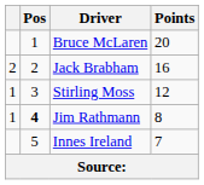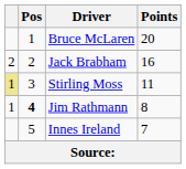 <table class="wikitable" style="font-size: 95%;">
 <tr>
 <th></th>
 <th>Pos</th>
 <th>Driver</th>
 <th>Points</th>
 </tr>
 <tr>
 <td align="left"></td>
 <td align="center">1</td>
 <td> <a href='#'>Bruce McLaren</a></td>
 <td align="left">20</td>
 </tr>
 <tr>
 <td align="left"> 2</td>
 <td align="center">2</td>
 <td> <a href='#'>Jack Brabham</a></td>
 <td align="left">16</td>
 </tr>
 <tr>
-<td align="left"> 1</td>
+<td align="left" style="background: khaki;"> 1</td>
 <td align="center">3</td>
 <td> <a href='#'>Stirling Moss</a></td>
-<td align="left">12</td>
+<td align="left">11</td>
 </tr>
 <tr>
 <td align="left"> 1</td>
 <td align="center"><strong>4</strong></td>
 <td> <a href='#'>Jim Rathmann</a></td>
 <td align="left">8</td>
 </tr>
 <tr>
 <td align="left"></td>
 <td align="center">5</td>
 <td> <a href='#'>Innes Ireland</a></td>
 <td align="left">7</td>
 </tr>
 <tr>
 <th colspan=4>Source: </th>
 </tr>
 </table>
